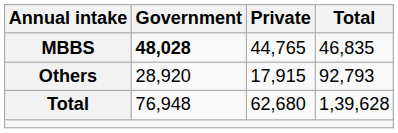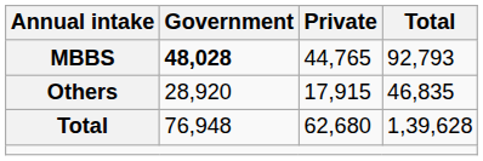 <table class="wikitable">
 <tr>
 <th>Annual intake</th>
 <th>Government</th>
 <th>Private</th>
 <th>Total</th>
 </tr>
 <tr>
 <th>MBBS</th>
 <td><strong>48,028</strong></td>
 <td>44,765</td>
-<td>46,835</td>
+<td>92,793</td>
 </tr>
 <tr>
 <th>Others</th>
 <td>28,920</td>
 <td>17,915</td>
-<td>92,793</td>
+<td>46,835</td>
 </tr>
 <tr>
 <th>Total</th>
 <td>76,948</td>
 <td>62,680</td>
 <td>1,39,628</td>
 </tr>
 <tr>
 <td colspan="4"></td>
 </tr>
 </table>
